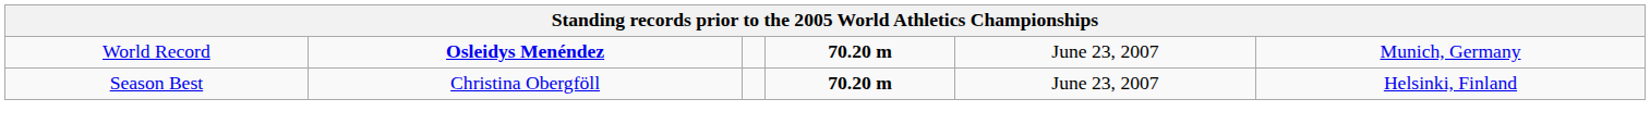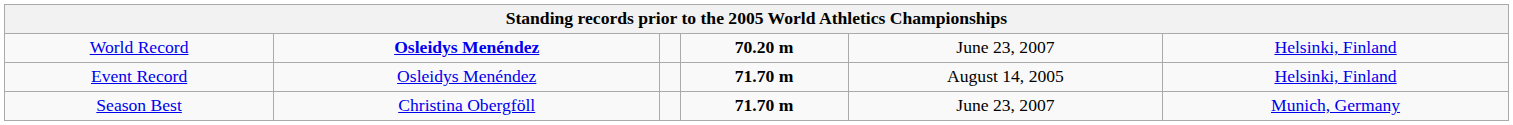 <table class="wikitable" style=" text-align:center; font-size:110%;" width="95%">
 <tr>
 <th colspan="6">Standing records prior to the 2005 World Athletics Championships</th>
 </tr>
 <tr>
 <td><a href='#'>World Record</a></td>
 <td><strong><a href='#'>Osleidys Menéndez</a></strong></td>
 <td align=left></td>
 <td><strong>70.20 m </strong></td>
 <td>June 23, 2007</td>
-<td> <a href='#'>Munich, Germany</a></td>
+<td> <a href='#'>Helsinki, Finland</a></td>
+</tr>
+<tr>
+<td><a href='#'>Event Record</a></td>
+<td><a href='#'>Osleidys Menéndez</a></td>
+<td align=left></td>
+<td><strong>71.70 m </strong></td>
+<td>August 14, 2005</td>
+<td> <a href='#'>Helsinki, Finland</a></td>
 </tr>
 <tr>
 <td><a href='#'>Season Best</a></td>
 <td><a href='#'>Christina Obergföll</a></td>
 <td align=left></td>
-<td><strong>70.20 m </strong></td>
+<td><strong>71.70 m </strong></td>
 <td>June 23, 2007</td>
-<td> <a href='#'>Helsinki, Finland</a></td>
+<td> <a href='#'>Munich, Germany</a></td>
 </tr>
 </table>
